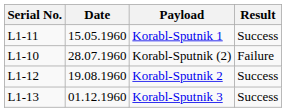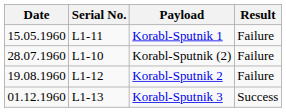 <table class="wikitable">
 <tr>
+<th>Date</th>
 <th>Serial No.</th>
-<th>Date</th>
 <th>Payload</th>
 <th>Result</th>
 </tr>
 <tr>
+<td>15.05.1960</td>
 <td>L1-11</td>
-<td>15.05.1960</td>
 <td><a href='#'>Korabl-Sputnik 1</a></td>
-<td>Success</td>
+<td>Failure</td>
 </tr>
 <tr>
+<td>28.07.1960</td>
 <td>L1-10</td>
-<td>28.07.1960</td>
 <td>Korabl-Sputnik (2)</td>
 <td>Failure</td>
 </tr>
 <tr>
+<td>19.08.1960</td>
 <td>L1-12</td>
-<td>19.08.1960</td>
 <td><a href='#'>Korabl-Sputnik 2</a></td>
-<td>Success</td>
+<td>Failure</td>
 </tr>
 <tr>
+<td>01.12.1960</td>
 <td>L1-13</td>
-<td>01.12.1960</td>
 <td><a href='#'>Korabl-Sputnik 3</a></td>
 <td>Success</td>
 </tr>
 </table>
